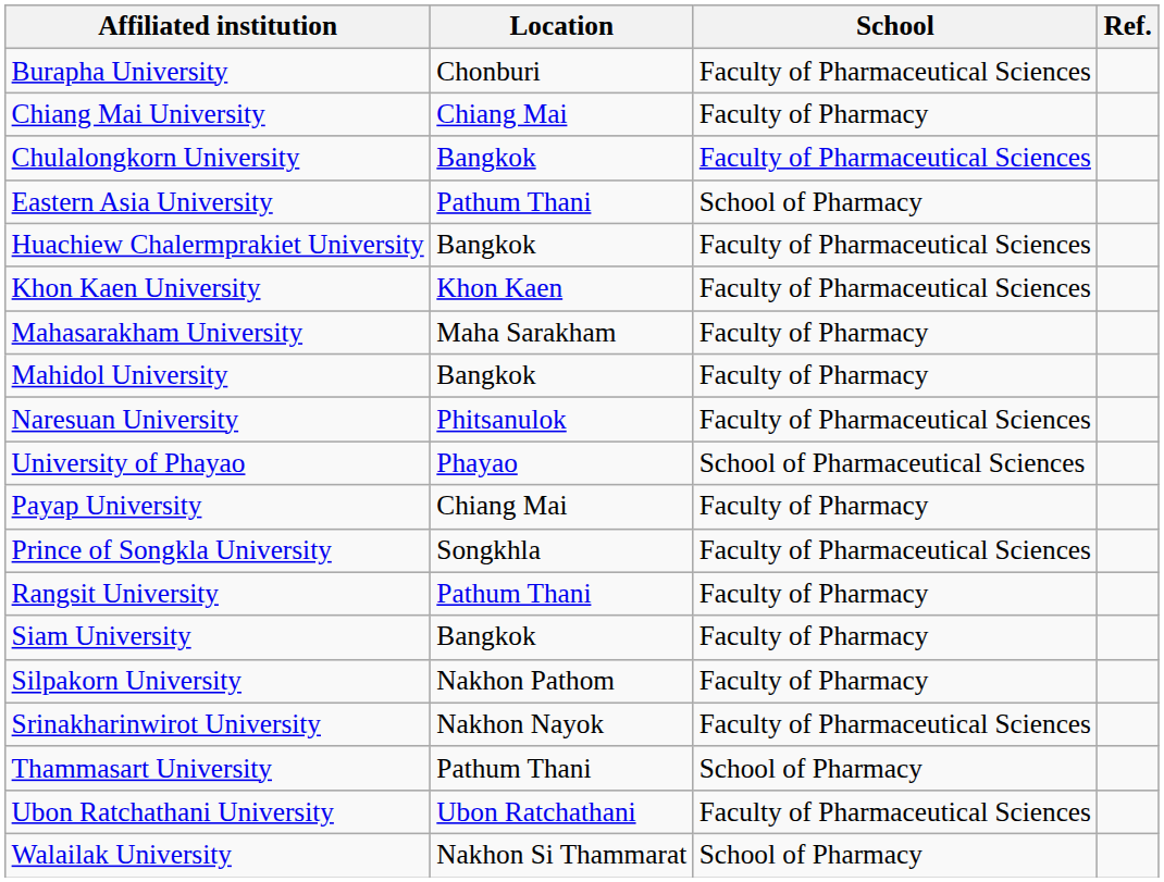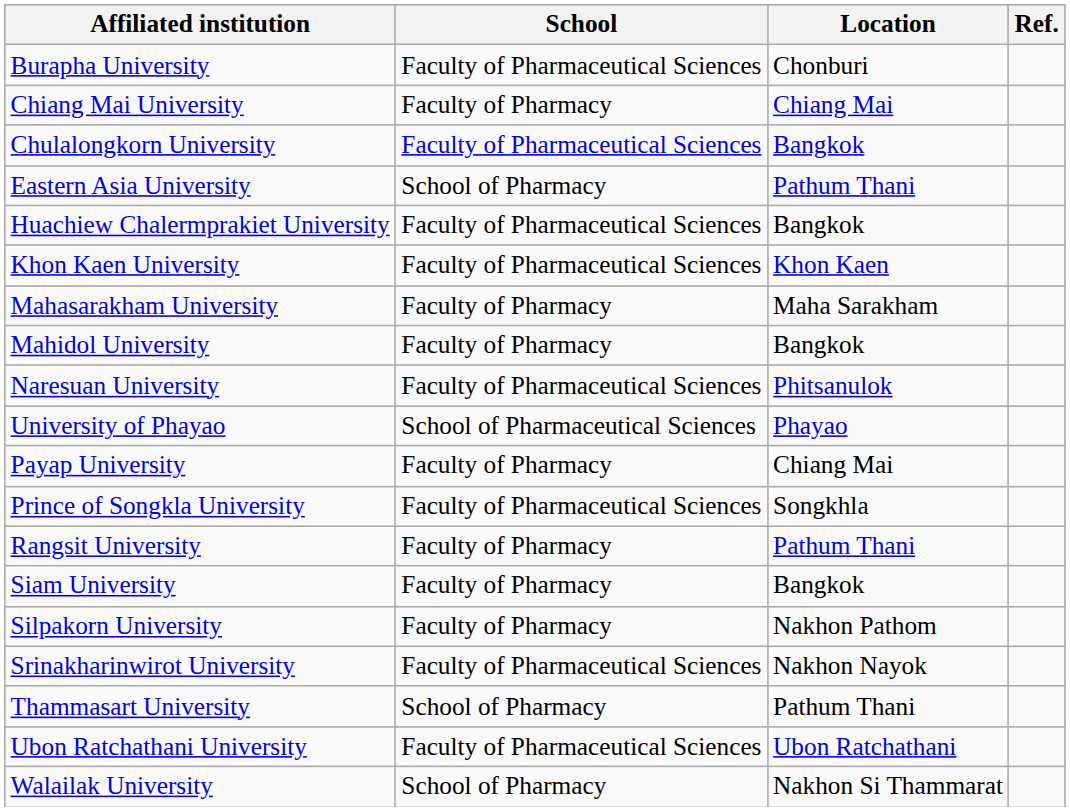 <table class="wikitable sortable">
 <tr>
 <th>Affiliated institution</th>
+<th>School</th>
 <th>Location</th>
-<th>School</th>
 <th>Ref.</th>
 </tr>
 <tr>
 <td><a href='#'>Burapha University</a></td>
+<td>Faculty of Pharmaceutical Sciences</td>
 <td>Chonburi</td>
-<td>Faculty of Pharmaceutical Sciences</td>
 <td></td>
 </tr>
 <tr>
 <td><a href='#'>Chiang Mai University</a></td>
+<td>Faculty of Pharmacy</td>
 <td><a href='#'>Chiang Mai</a></td>
-<td>Faculty of Pharmacy</td>
 <td></td>
 </tr>
 <tr>
 <td><a href='#'>Chulalongkorn University</a></td>
+<td><a href='#'>Faculty of Pharmaceutical Sciences</a></td>
 <td><a href='#'>Bangkok</a></td>
-<td><a href='#'>Faculty of Pharmaceutical Sciences</a></td>
 <td></td>
 </tr>
 <tr>
 <td><a href='#'>Eastern Asia University</a></td>
+<td>School of Pharmacy</td>
 <td><a href='#'>Pathum Thani</a></td>
-<td>School of Pharmacy</td>
 <td></td>
 </tr>
 <tr>
 <td><a href='#'>Huachiew Chalermprakiet University</a></td>
+<td>Faculty of Pharmaceutical Sciences</td>
 <td>Bangkok</td>
-<td>Faculty of Pharmaceutical Sciences</td>
 <td></td>
 </tr>
 <tr>
 <td><a href='#'>Khon Kaen University</a></td>
+<td>Faculty of Pharmaceutical Sciences</td>
 <td><a href='#'>Khon Kaen</a></td>
-<td>Faculty of Pharmaceutical Sciences</td>
 <td></td>
 </tr>
 <tr>
 <td><a href='#'>Mahasarakham University</a></td>
+<td>Faculty of Pharmacy</td>
 <td>Maha Sarakham</td>
-<td>Faculty of Pharmacy</td>
 <td></td>
 </tr>
 <tr>
 <td><a href='#'>Mahidol University</a></td>
+<td>Faculty of Pharmacy</td>
 <td>Bangkok</td>
-<td>Faculty of Pharmacy</td>
 <td></td>
 </tr>
 <tr>
 <td><a href='#'>Naresuan University</a></td>
+<td>Faculty of Pharmaceutical Sciences</td>
 <td><a href='#'>Phitsanulok</a></td>
-<td>Faculty of Pharmaceutical Sciences</td>
 <td></td>
 </tr>
 <tr>
 <td><a href='#'>University of Phayao</a></td>
+<td>School of Pharmaceutical Sciences</td>
 <td><a href='#'>Phayao</a></td>
-<td>School of Pharmaceutical Sciences</td>
 <td></td>
 </tr>
 <tr>
 <td><a href='#'>Payap University</a></td>
+<td>Faculty of Pharmacy</td>
 <td>Chiang Mai</td>
-<td>Faculty of Pharmacy</td>
 <td></td>
 </tr>
 <tr>
 <td><a href='#'>Prince of Songkla University</a></td>
+<td>Faculty of Pharmaceutical Sciences</td>
 <td>Songkhla</td>
-<td>Faculty of Pharmaceutical Sciences</td>
 <td></td>
 </tr>
 <tr>
 <td><a href='#'>Rangsit University</a></td>
+<td>Faculty of Pharmacy</td>
 <td><a href='#'>Pathum Thani</a></td>
-<td>Faculty of Pharmacy</td>
 <td></td>
 </tr>
 <tr>
 <td><a href='#'>Siam University</a></td>
+<td>Faculty of Pharmacy</td>
 <td>Bangkok</td>
-<td>Faculty of Pharmacy</td>
 <td></td>
 </tr>
 <tr>
 <td><a href='#'>Silpakorn University</a></td>
+<td>Faculty of Pharmacy</td>
 <td>Nakhon Pathom</td>
-<td>Faculty of Pharmacy</td>
 <td></td>
 </tr>
 <tr>
 <td><a href='#'>Srinakharinwirot University</a></td>
+<td>Faculty of Pharmaceutical Sciences</td>
 <td>Nakhon Nayok</td>
-<td>Faculty of Pharmaceutical Sciences</td>
 <td></td>
 </tr>
 <tr>
 <td><a href='#'>Thammasart University</a></td>
+<td>School of Pharmacy</td>
 <td>Pathum Thani</td>
-<td>School of Pharmacy</td>
 <td></td>
 </tr>
 <tr>
 <td><a href='#'>Ubon Ratchathani University</a></td>
+<td>Faculty of Pharmaceutical Sciences</td>
 <td><a href='#'>Ubon Ratchathani</a></td>
-<td>Faculty of Pharmaceutical Sciences</td>
 <td></td>
 </tr>
 <tr>
 <td><a href='#'>Walailak University</a></td>
+<td>School of Pharmacy</td>
 <td>Nakhon Si Thammarat</td>
-<td>School of Pharmacy</td>
 <td></td>
 </tr>
 </table>
